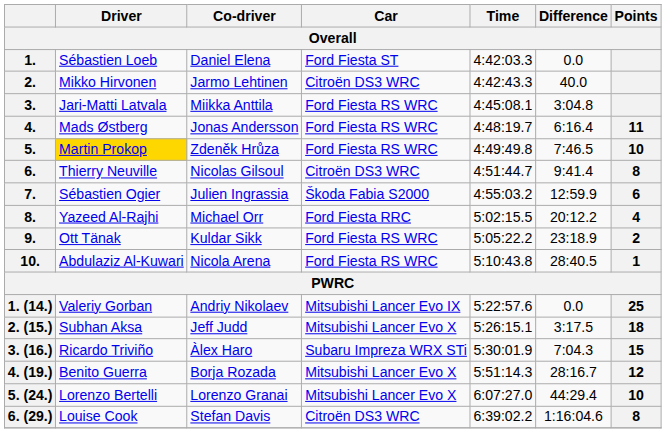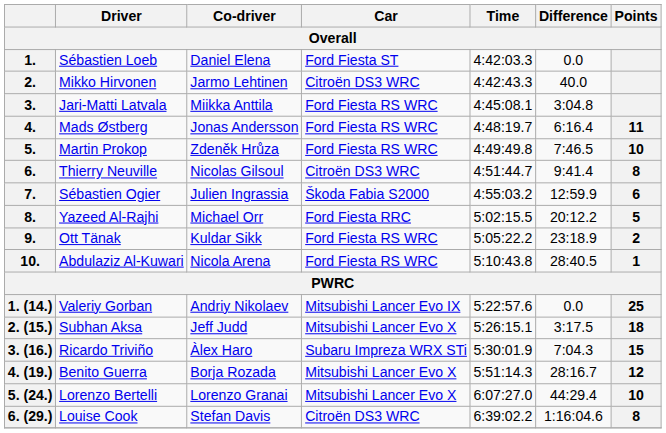 <table class="wikitable" style="text-align: center; font-size: 90%; max-width: 950px;">
 <tr>
 <th></th>
 <th>Driver</th>
 <th>Co-driver</th>
 <th>Car</th>
 <th>Time</th>
 <th>Difference</th>
 <th>Points</th>
 </tr>
 <tr>
 <th colspan="7">Overall</th>
 </tr>
 <tr>
 <th>1.</th>
 <td align="left"> <a href='#'>Sébastien Loeb</a></td>
 <td align="left"> <a href='#'>Daniel Elena</a></td>
 <td align="left"><a href='#'>Ford Fiesta ST</a></td>
 <td>4:42:03.3</td>
 <td>0.0</td>
 <th></th>
 </tr>
 <tr>
 <th>2.</th>
 <td align="left"> <a href='#'>Mikko Hirvonen</a></td>
 <td align="left"> <a href='#'>Jarmo Lehtinen</a></td>
 <td align="left"><a href='#'>Citroën DS3 WRC</a></td>
 <td>4:42:43.3</td>
 <td>40.0</td>
 <th></th>
 </tr>
 <tr>
 <th>3.</th>
 <td align="left"> <a href='#'>Jari-Matti Latvala</a></td>
 <td align="left"> <a href='#'>Miikka Anttila</a></td>
 <td align="left"><a href='#'>Ford Fiesta RS WRC</a></td>
 <td>4:45:08.1</td>
 <td>3:04.8</td>
 <th></th>
 </tr>
 <tr>
 <th>4.</th>
 <td align="left"> <a href='#'>Mads Østberg</a></td>
 <td align="left"> <a href='#'>Jonas Andersson</a></td>
 <td align="left"><a href='#'>Ford Fiesta RS WRC</a></td>
 <td>4:48:19.7</td>
 <td>6:16.4</td>
 <th>11</th>
 </tr>
 <tr>
 <th>5.</th>
-<td align="left" style="background: gold;"> <a href='#'>Martin Prokop</a></td>
+<td align="left"> <a href='#'>Martin Prokop</a></td>
 <td align="left"> <a href='#'>Zdeněk Hrůza</a></td>
 <td align="left"><a href='#'>Ford Fiesta RS WRC</a></td>
 <td>4:49:49.8</td>
 <td>7:46.5</td>
 <th>10</th>
 </tr>
 <tr>
 <th>6.</th>
 <td align="left"> <a href='#'>Thierry Neuville</a></td>
 <td align="left"> <a href='#'>Nicolas Gilsoul</a></td>
 <td align="left"><a href='#'>Citroën DS3 WRC</a></td>
 <td>4:51:44.7</td>
 <td>9:41.4</td>
 <th>8</th>
 </tr>
 <tr>
 <th>7.</th>
 <td align="left"> <a href='#'>Sébastien Ogier</a></td>
 <td align="left"> <a href='#'>Julien Ingrassia</a></td>
 <td align="left"><a href='#'>Škoda Fabia S2000</a></td>
 <td>4:55:03.2</td>
 <td>12:59.9</td>
 <th>6</th>
 </tr>
 <tr>
 <th>8.</th>
 <td align="left"> <a href='#'>Yazeed Al-Rajhi</a></td>
 <td align="left"> <a href='#'>Michael Orr</a></td>
 <td align="left"><a href='#'>Ford Fiesta RRC</a></td>
 <td>5:02:15.5</td>
 <td>20:12.2</td>
-<th>4</th>
+<th>5</th>
 </tr>
 <tr>
 <th>9.</th>
 <td align="left"> <a href='#'>Ott Tänak</a></td>
 <td align="left"> <a href='#'>Kuldar Sikk</a></td>
 <td align="left"><a href='#'>Ford Fiesta RS WRC</a></td>
 <td>5:05:22.2</td>
 <td>23:18.9</td>
 <th>2</th>
 </tr>
 <tr>
 <th>10.</th>
 <td align="left"> <a href='#'>Abdulaziz Al-Kuwari</a></td>
 <td align="left"> <a href='#'>Nicola Arena</a></td>
 <td align="left"><a href='#'>Ford Fiesta RS WRC</a></td>
 <td>5:10:43.8</td>
 <td>28:40.5</td>
 <th>1</th>
 </tr>
 <tr>
 <th colspan="7">PWRC</th>
 </tr>
 <tr>
 <th>1. (14.)</th>
 <td align="left"> <a href='#'>Valeriy Gorban</a></td>
 <td align="left"> <a href='#'>Andriy Nikolaev</a></td>
 <td align="left"><a href='#'>Mitsubishi Lancer Evo IX</a></td>
 <td>5:22:57.6</td>
 <td>0.0</td>
 <th>25</th>
 </tr>
 <tr>
 <th>2. (15.)</th>
 <td align="left"> <a href='#'>Subhan Aksa</a></td>
 <td align="left"> <a href='#'>Jeff Judd</a></td>
 <td align="left"><a href='#'>Mitsubishi Lancer Evo X</a></td>
 <td>5:26:15.1</td>
 <td>3:17.5</td>
 <th>18</th>
 </tr>
 <tr>
 <th>3. (16.)</th>
 <td align="left"> <a href='#'>Ricardo Triviño</a></td>
 <td align="left"> <a href='#'>Àlex Haro</a></td>
 <td align="left"><a href='#'>Subaru Impreza WRX STi</a></td>
 <td>5:30:01.9</td>
 <td>7:04.3</td>
 <th>15</th>
 </tr>
 <tr>
 <th>4. (19.)</th>
 <td align="left"> <a href='#'>Benito Guerra</a></td>
 <td align="left"> <a href='#'>Borja Rozada</a></td>
 <td align="left"><a href='#'>Mitsubishi Lancer Evo X</a></td>
 <td>5:51:14.3</td>
 <td>28:16.7</td>
 <th>12</th>
 </tr>
 <tr>
 <th>5. (24.)</th>
 <td align="left"> <a href='#'>Lorenzo Bertelli</a></td>
 <td align="left"> <a href='#'>Lorenzo Granai</a></td>
 <td align="left"><a href='#'>Mitsubishi Lancer Evo X</a></td>
 <td>6:07:27.0</td>
 <td>44:29.4</td>
 <th>10</th>
 </tr>
 <tr>
 <th>6. (29.)</th>
 <td align="left"> <a href='#'>Louise Cook</a></td>
 <td align="left"> <a href='#'>Stefan Davis</a></td>
 <td align="left"><a href='#'>Citroën DS3 WRC</a></td>
 <td>6:39:02.2</td>
 <td>1:16:04.6</td>
 <th>8</th>
 </tr>
 <tr>
 </tr>
 </table>
